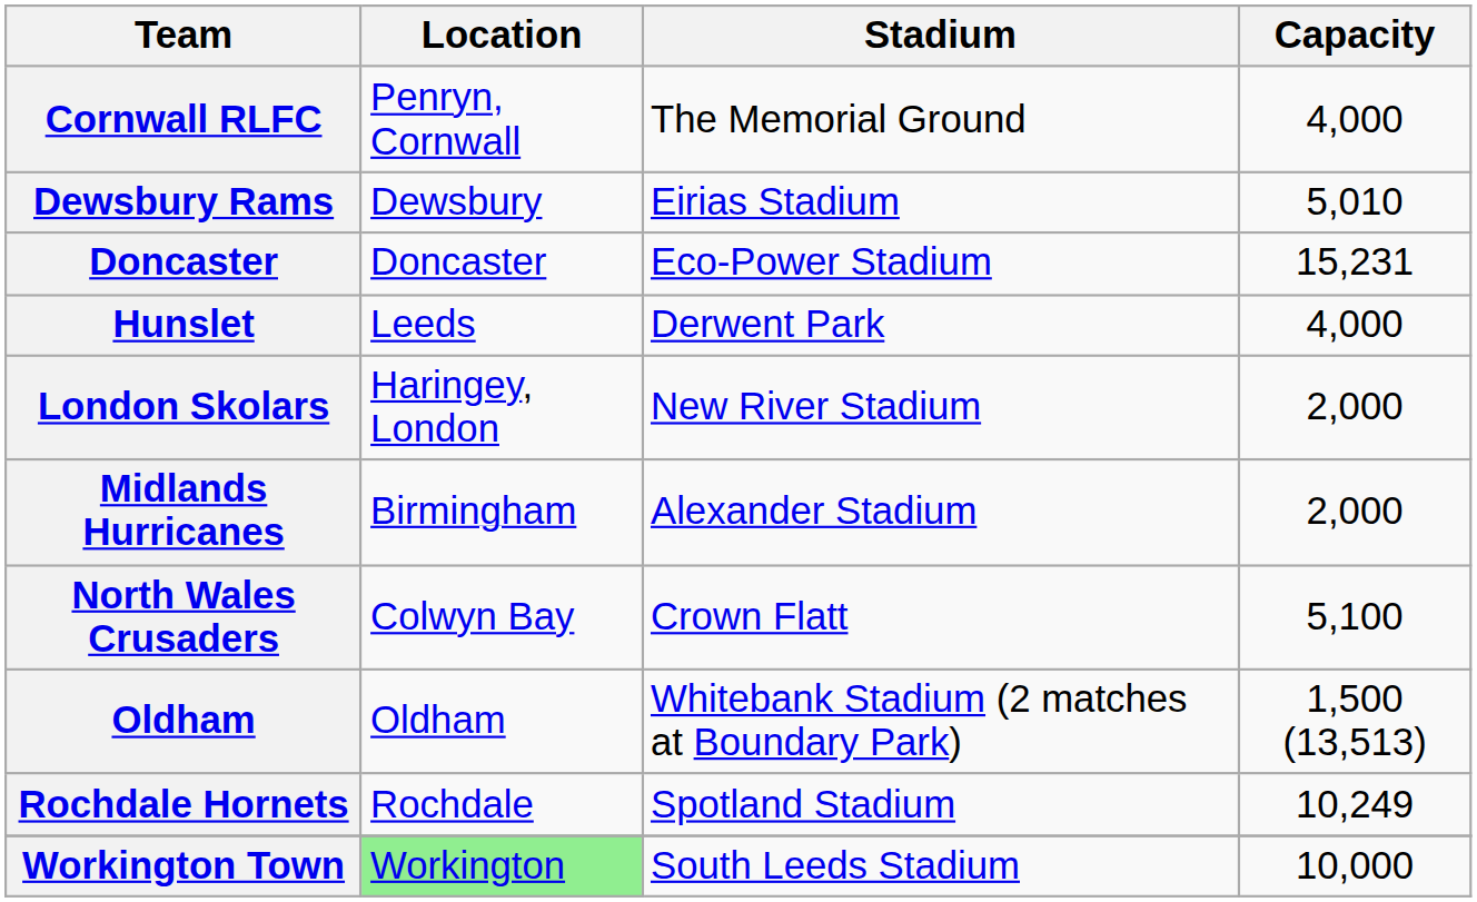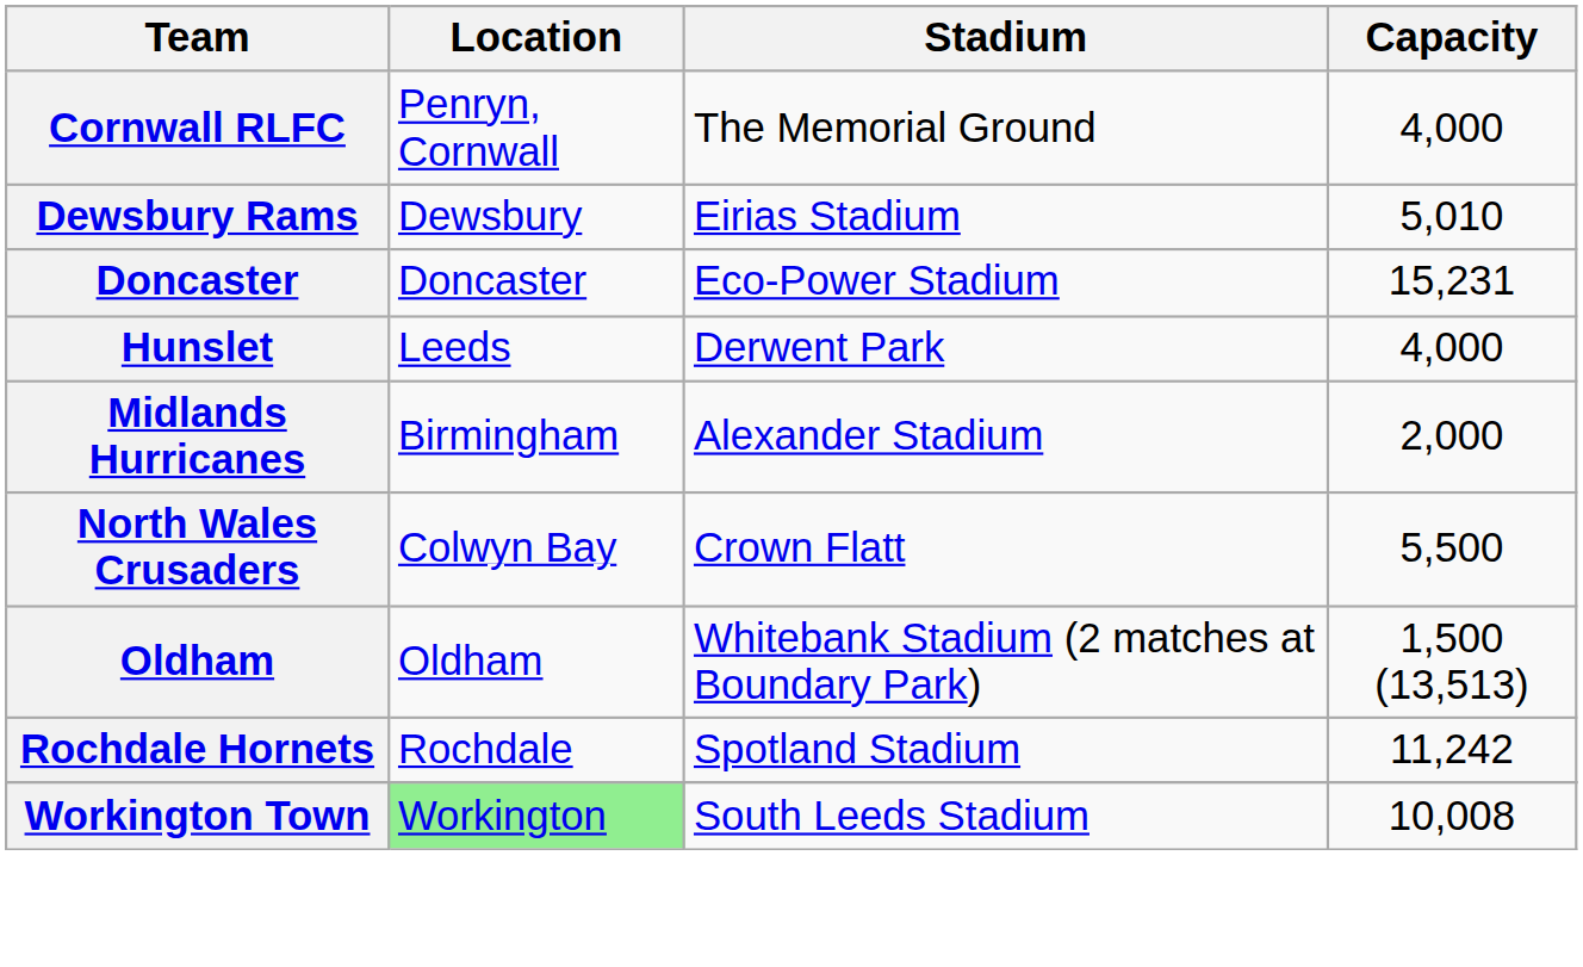 <table class="wikitable plainrowheaders">
 <tr>
 <th scope="col">Team</th>
 <th scope="col">Location</th>
 <th scope="col">Stadium</th>
 <th scope="col">Capacity</th>
 </tr>
 <tr>
 <th scope="row">  <a href='#'>Cornwall RLFC</a></th>
 <td><a href='#'>Penryn, Cornwall</a></td>
 <td>The Memorial Ground</td>
 <td style="text-align:center">4,000</td>
 </tr>
 <tr>
 <th scope="row">  <a href='#'>Dewsbury Rams</a></th>
 <td><a href='#'>Dewsbury</a></td>
 <td><a href='#'>Eirias Stadium</a></td>
 <td style="text-align:center">5,010</td>
 </tr>
 <tr>
 <th scope="row">  <a href='#'>Doncaster</a></th>
 <td><a href='#'>Doncaster</a></td>
 <td><a href='#'>Eco-Power Stadium</a></td>
 <td style="text-align:center">15,231</td>
 </tr>
 <tr>
 <th scope="row">  <a href='#'>Hunslet</a></th>
 <td><a href='#'>Leeds</a></td>
 <td><a href='#'>Derwent Park</a></td>
 <td style="text-align:center">4,000</td>
 </tr>
 <tr>
-<th scope="row">  <a href='#'>London Skolars</a></th>
-<td><a href='#'>Haringey</a>, <a href='#'>London</a></td>
-<td><a href='#'>New River Stadium</a></td>
-<td style="text-align:center">2,000</td>
-</tr>
-<tr>
 <th scope="row"> <a href='#'>Midlands Hurricanes</a></th>
 <td><a href='#'>Birmingham</a></td>
 <td><a href='#'>Alexander Stadium</a></td>
 <td style="text-align:center">2,000</td>
 </tr>
 <tr>
 <th scope="row">  <a href='#'>North Wales Crusaders</a></th>
 <td><a href='#'>Colwyn Bay</a></td>
 <td><a href='#'>Crown Flatt</a></td>
-<td style="text-align:center">5,100</td>
+<td style="text-align:center">5,500</td>
 </tr>
 <tr>
 <th scope="row"> <a href='#'>Oldham</a></th>
 <td><a href='#'>Oldham</a></td>
 <td><a href='#'>Whitebank Stadium</a> (2 matches at <a href='#'>Boundary Park</a>)</td>
 <td style="text-align:center">1,500 (13,513)</td>
 </tr>
 <tr>
 <th scope="row"> <a href='#'>Rochdale Hornets</a></th>
 <td><a href='#'>Rochdale</a></td>
 <td><a href='#'>Spotland Stadium</a></td>
-<td style="text-align:center">10,249</td>
+<td style="text-align:center">11,242</td>
 </tr>
 <tr>
 </tr>
 <tr>
 <th scope="row"> <a href='#'>Workington Town</a></th>
 <td style="background: lightgreen;"><a href='#'>Workington</a></td>
 <td><a href='#'>South Leeds Stadium</a></td>
-<td style="text-align:center">10,000</td>
+<td style="text-align:center">10,008</td>
 </tr>
 </table>
